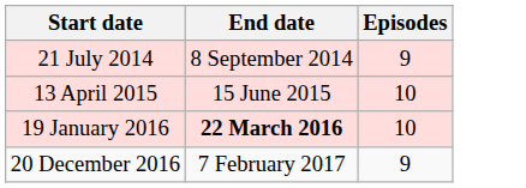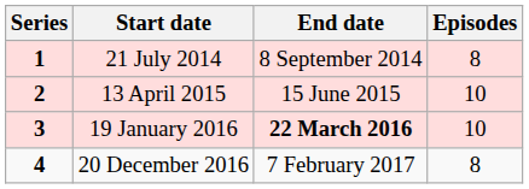 <table class="wikitable" style="text-align:center;">
 <tr>
+<th>Series</th>
 <th>Start date</th>
 <th>End date</th>
 <th>Episodes</th>
 </tr>
 <tr bgcolor="#ffdddd">
+<td><strong>1</strong></td>
 <td>21 July 2014</td>
 <td>8 September 2014</td>
-<td>9</td>
+<td>8</td>
 </tr>
 <tr bgcolor="#ffdddd">
+<td><strong>2</strong></td>
 <td>13 April 2015</td>
 <td>15 June 2015</td>
 <td>10</td>
 </tr>
 <tr bgcolor="#ffdddd">
+<td><strong>3</strong></td>
 <td>19 January 2016</td>
 <td><strong>22 March 2016</strong></td>
 <td>10</td>
 </tr>
 <tr>
+<td><strong>4</strong></td>
 <td>20 December 2016</td>
 <td>7 February 2017</td>
-<td>9</td>
+<td>8</td>
 </tr>
 </table>
